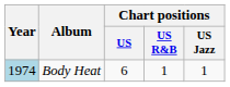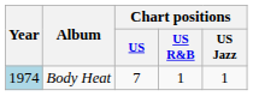 <table class="wikitable" style="text-align:center;">
 <tr>
 <th rowspan="2">Year</th>
 <th rowspan="2">Album</th>
 <th colspan="3">Chart positions</th>
 </tr>
 <tr style="font-size:smaller;">
 <th style="width:40px;"><a href='#'>US</a></th>
 <th style="width:40px;"><a href='#'>US<br>R&B</a></th>
 <th style="width:40px;">US<br>Jazz</th>
 </tr>
 <tr>
 <td style="background: lightblue;">1974</td>
 <td style="text-align:left;"><em>Body Heat</em></td>
-<td>6</td>
+<td>7</td>
 <td>1</td>
 <td>1</td>
 </tr>
 </table>
